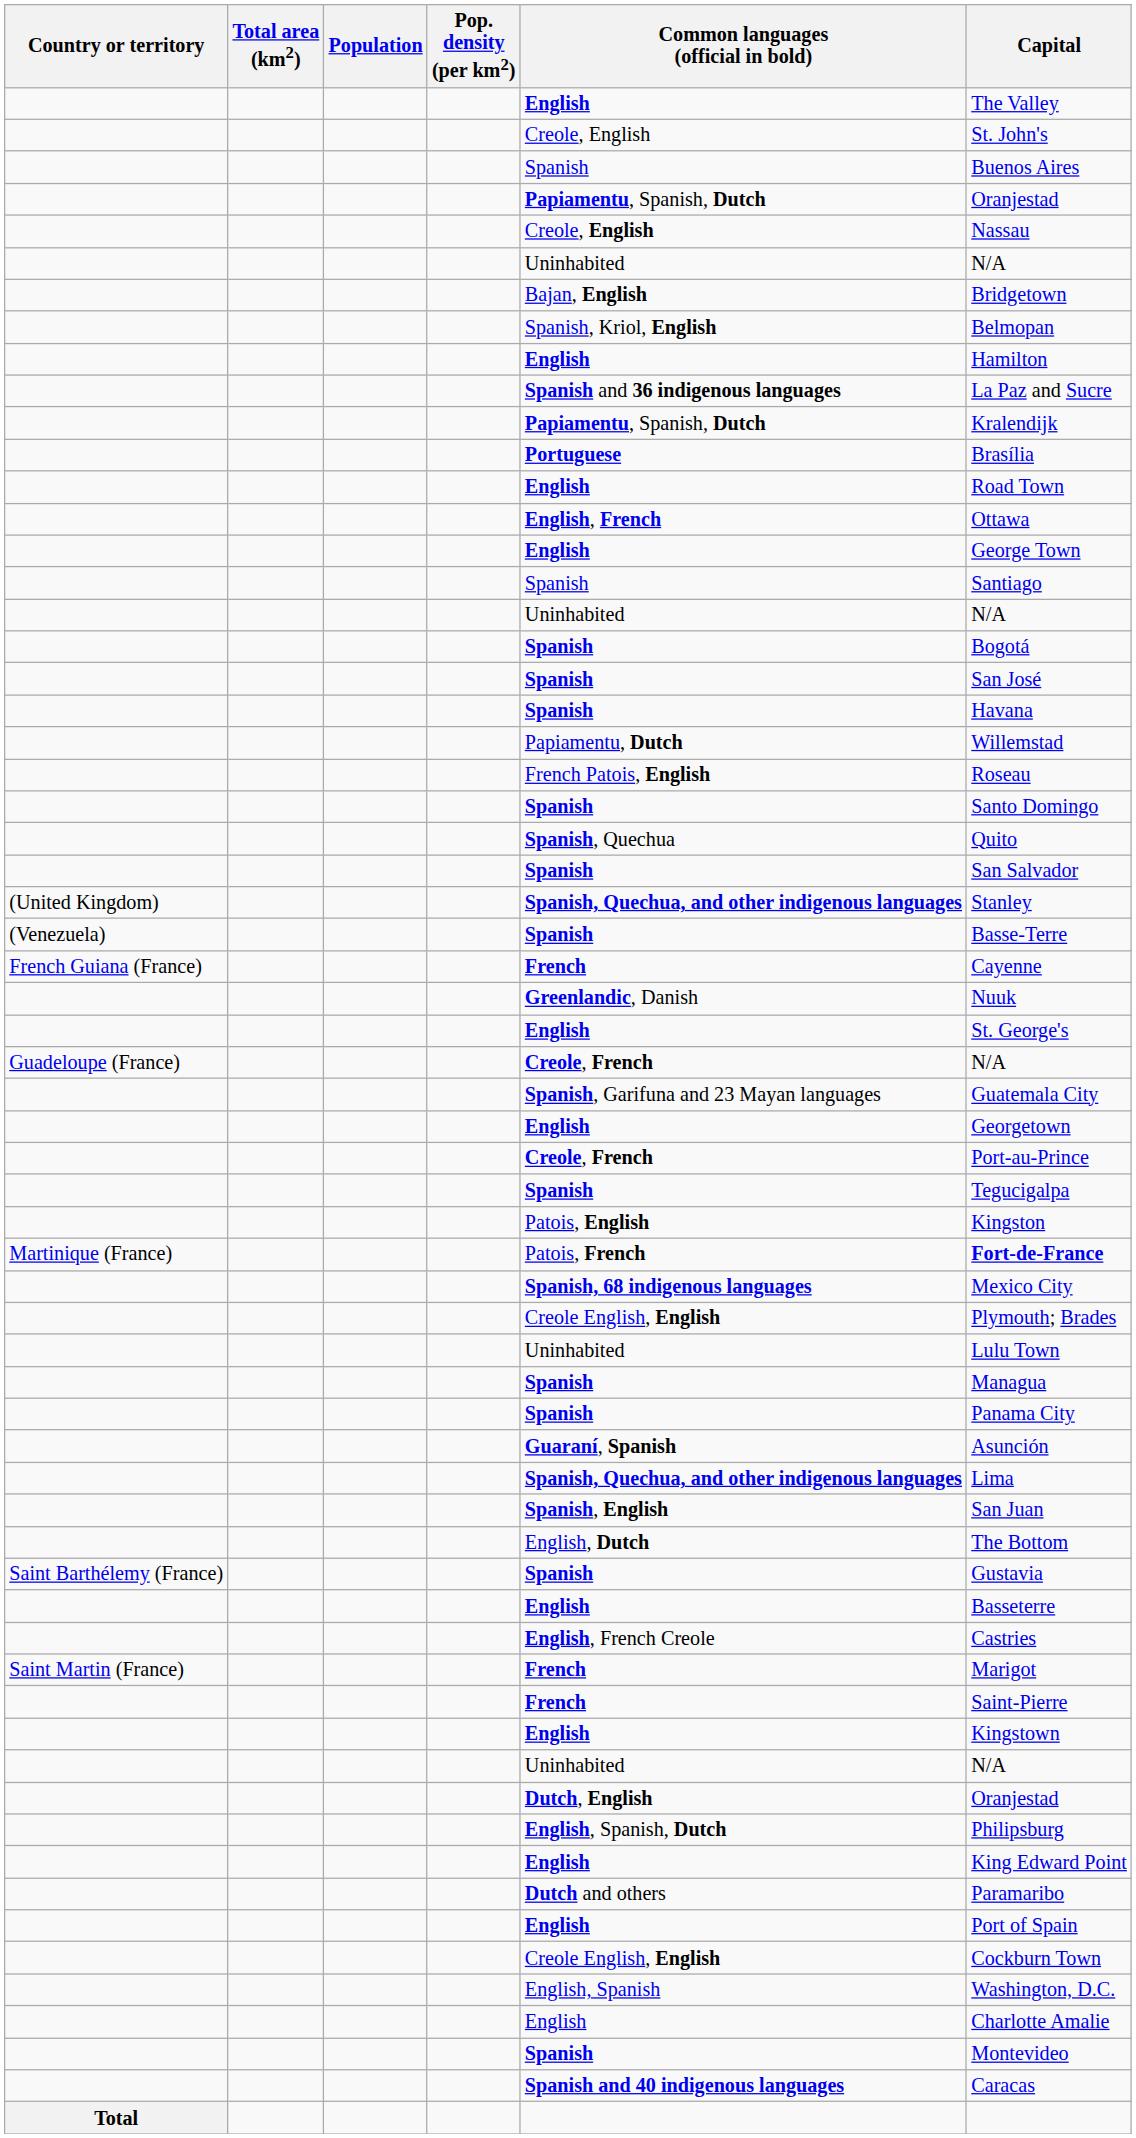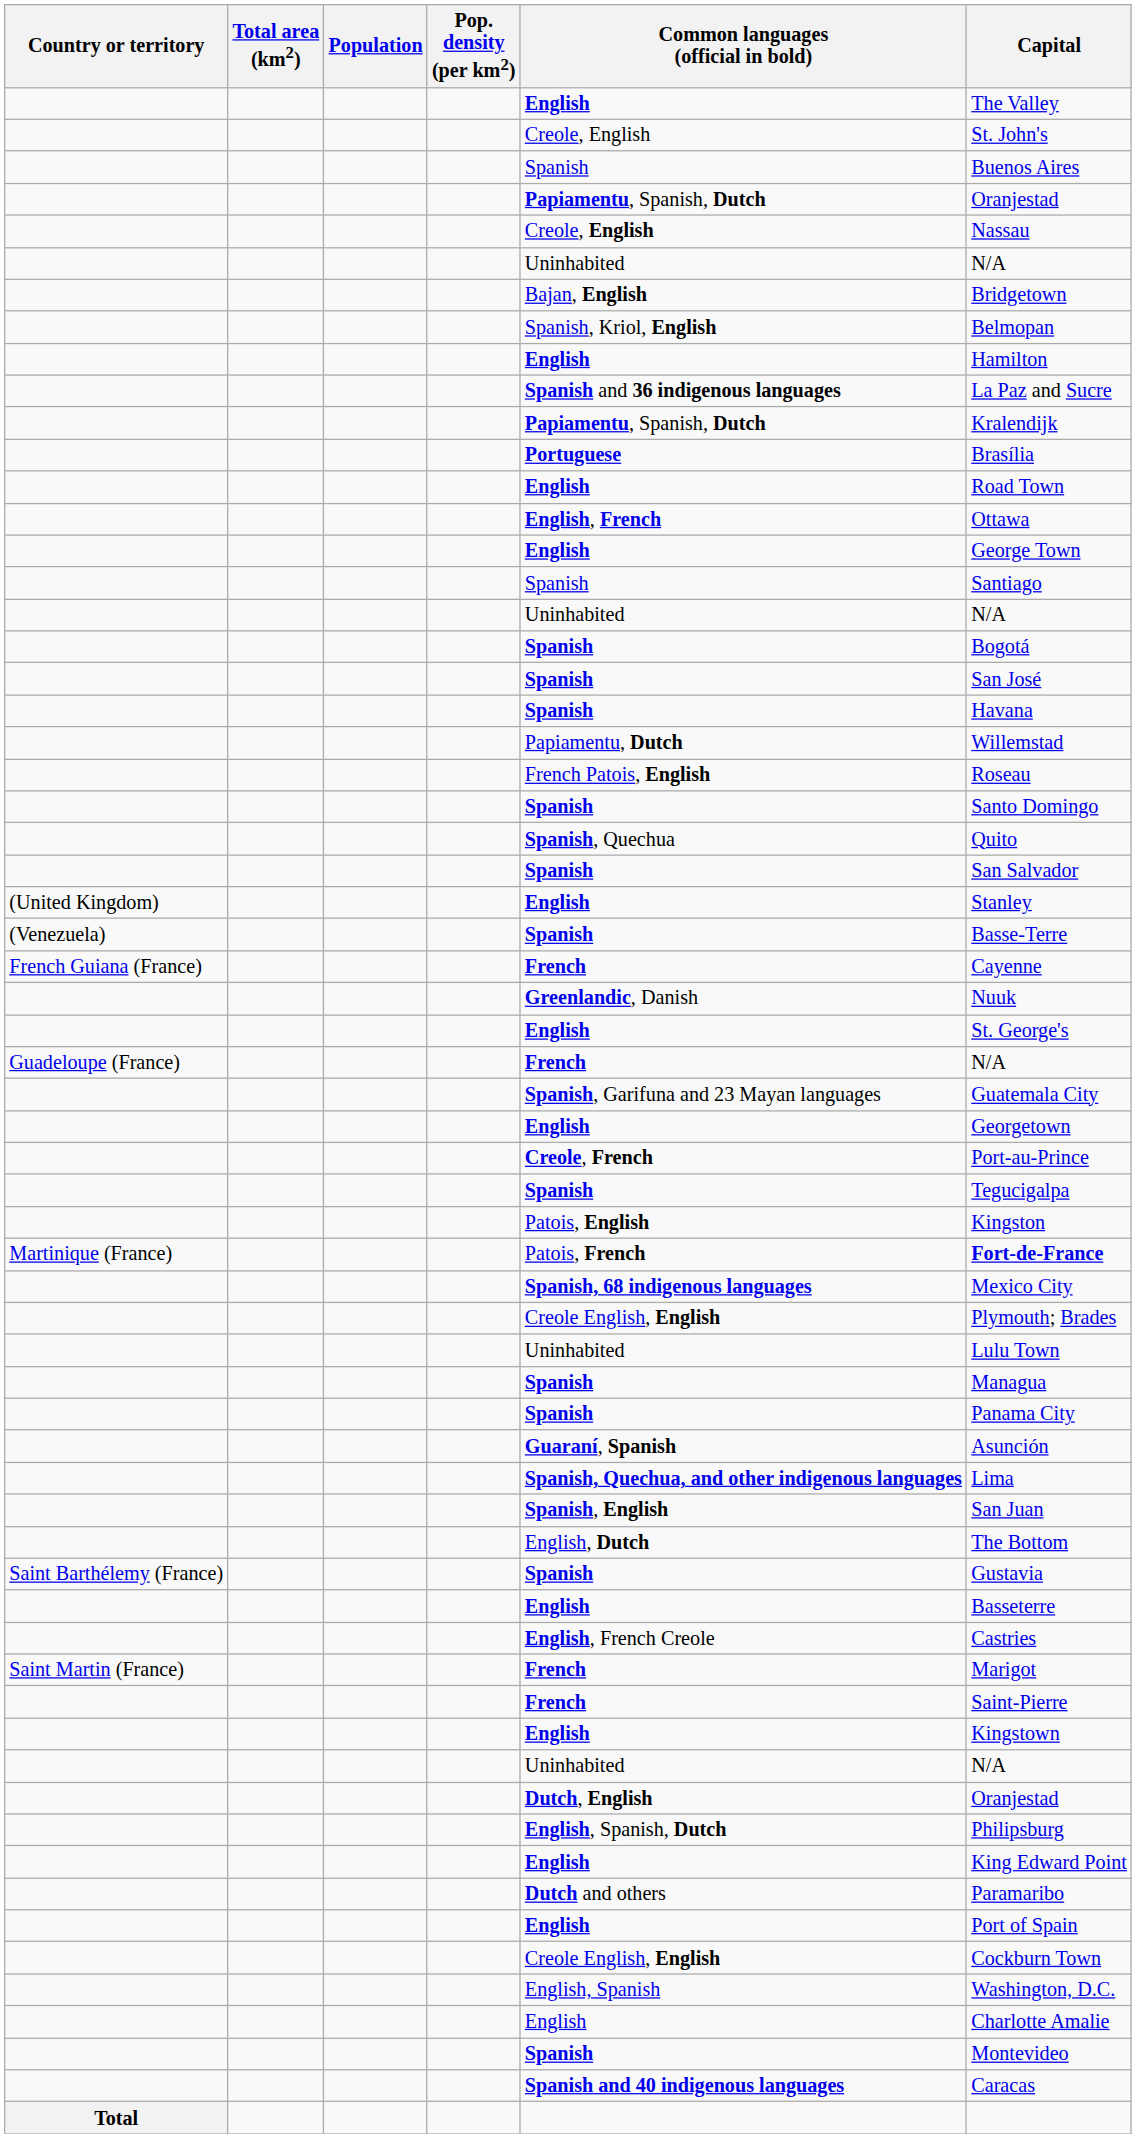 <table class="wikitable sortable" style="border:1px solid #aaa;">
 <tr style="background:#ececec;">
 <th>Country or territory</th>
 <th data-sort-type="number"><a href='#'>Total area</a><br>(km<sup>2</sup>)</th>
 <th data-sort-type="number"><a href='#'>Population</a><br></th>
 <th data-sort-type="number">Pop. <br> <a href='#'>density</a><br>(per km<sup>2</sup>)</th>
 <th>Common languages<br>(official in <strong>bold</strong>)</th>
 <th>Capital</th>
 </tr>
 <tr>
 <td style="text-align:left;"></td>
 <td style="text-align:right;"></td>
 <td style="text-align:right;"></td>
 <td style="text-align:right;"></td>
 <td><strong><a href='#'>English</a></strong></td>
 <td style="text-align:left;"><a href='#'>The Valley</a></td>
 </tr>
 <tr>
 <td style="text-align:left;"></td>
 <td style="text-align:right;"></td>
 <td style="text-align:right;"></td>
 <td style="text-align:right;"></td>
 <td><a href='#'>Creole</a>, English</td>
 <td style="text-align:left;"><a href='#'>St. John's</a></td>
 </tr>
 <tr>
 <td style="text-align:left;"></td>
 <td style="text-align:right;"></td>
 <td style="text-align:right;"></td>
 <td style="text-align:right;"></td>
 <td><a href='#'>Spanish</a></td>
 <td style="text-align:left;"><a href='#'>Buenos Aires</a></td>
 </tr>
 <tr>
 <td style="text-align:left;"></td>
 <td style="text-align:right;"></td>
 <td style="text-align:right;"></td>
 <td style="text-align:right;"></td>
 <td><strong><a href='#'>Papiamentu</a></strong>, Spanish, <strong>Dutch</strong></td>
 <td style="text-align:left;"><a href='#'>Oranjestad</a></td>
 </tr>
 <tr>
 <td style="text-align:left;"></td>
 <td style="text-align:right;"></td>
 <td style="text-align:right;"></td>
 <td style="text-align:right;"></td>
 <td><a href='#'>Creole</a>, <strong>English</strong></td>
 <td style="text-align:left;"><a href='#'>Nassau</a></td>
 </tr>
 <tr>
 <td style="text-align:left;"></td>
 <td style="text-align:right;"></td>
 <td style="text-align:right;"></td>
 <td style="text-align:right;"></td>
 <td>Uninhabited</td>
 <td style="text-align:left;">N/A</td>
 </tr>
 <tr>
 <td style="text-align:left;"></td>
 <td style="text-align:right;"></td>
 <td style="text-align:right;"></td>
 <td style="text-align:right;"></td>
 <td><a href='#'>Bajan</a>, <strong>English</strong></td>
 <td style="text-align:left;"><a href='#'>Bridgetown</a></td>
 </tr>
 <tr>
 <td style="text-align:left;"></td>
 <td style="text-align:right;"></td>
 <td style="text-align:right;"></td>
 <td style="text-align:right;"></td>
 <td><a href='#'>Spanish</a>, Kriol, <strong>English</strong></td>
 <td style="text-align:left;"><a href='#'>Belmopan</a></td>
 </tr>
 <tr>
 <td style="text-align:left;"></td>
 <td style="text-align:right;"></td>
 <td style="text-align:right;"></td>
 <td style="text-align:right;"></td>
 <td><strong><a href='#'>English</a></strong></td>
 <td style="text-align:left;"><a href='#'>Hamilton</a></td>
 </tr>
 <tr>
 <td style="text-align:left;"></td>
 <td style="text-align:right;"></td>
 <td style="text-align:right;"></td>
 <td style="text-align:right;"></td>
 <td><strong><a href='#'>Spanish</a></strong> and <strong>36 indigenous languages</strong></td>
 <td style="text-align:left;"><a href='#'>La Paz</a> and <a href='#'>Sucre</a></td>
 </tr>
 <tr>
 <td style="text-align:left;"></td>
 <td style="text-align:right;"></td>
 <td style="text-align:right;"></td>
 <td style="text-align:right;"></td>
 <td><strong><a href='#'>Papiamentu</a></strong>, Spanish, <strong>Dutch</strong></td>
 <td style="text-align:left;"><a href='#'>Kralendijk</a></td>
 </tr>
 <tr>
 <td style="text-align:left;"></td>
 <td style="text-align:right;"></td>
 <td style="text-align:right;"></td>
 <td style="text-align:right;"></td>
 <td><strong><a href='#'>Portuguese</a></strong></td>
 <td style="text-align:left;"><a href='#'>Brasília</a></td>
 </tr>
 <tr>
 <td style="text-align:left;"></td>
 <td style="text-align:right;"></td>
 <td style="text-align:right;"></td>
 <td style="text-align:right;"></td>
 <td><strong><a href='#'>English</a></strong></td>
 <td style="text-align:left;"><a href='#'>Road Town</a></td>
 </tr>
 <tr>
 <td style="text-align:left;"></td>
 <td style="text-align:right;"></td>
 <td style="text-align:right;"></td>
 <td style="text-align:right;"></td>
 <td><strong><a href='#'>English</a></strong>, <strong><a href='#'>French</a></strong></td>
 <td style="text-align:left;"><a href='#'>Ottawa</a></td>
 </tr>
 <tr>
 <td style="text-align:left;"></td>
 <td style="text-align:right;"></td>
 <td style="text-align:right;"></td>
 <td style="text-align:right;"></td>
 <td><strong><a href='#'>English</a></strong></td>
 <td style="text-align:left;"><a href='#'>George Town</a></td>
 </tr>
 <tr>
 <td style="text-align:left;"></td>
 <td style="text-align:right;"></td>
 <td style="text-align:right;"></td>
 <td style="text-align:right;"></td>
 <td><a href='#'>Spanish</a></td>
 <td style="text-align:left;"><a href='#'>Santiago</a></td>
 </tr>
 <tr>
 <td style="text-align:left;"></td>
 <td style="text-align:right;"></td>
 <td style="text-align:right;"></td>
 <td style="text-align:right;"></td>
 <td>Uninhabited</td>
 <td style="text-align:left;">N/A</td>
 </tr>
 <tr>
 <td style="text-align:left;"></td>
 <td style="text-align:right;"></td>
 <td style="text-align:right;"></td>
 <td style="text-align:right;"></td>
 <td><strong><a href='#'>Spanish</a></strong></td>
 <td style="text-align:left;"><a href='#'>Bogotá</a></td>
 </tr>
 <tr>
 <td style="text-align:left;"></td>
 <td style="text-align:right;"></td>
 <td style="text-align:right;"></td>
 <td style="text-align:right;"></td>
 <td><strong><a href='#'>Spanish</a></strong></td>
 <td style="text-align:left;"><a href='#'>San José</a></td>
 </tr>
 <tr>
 <td style="text-align:left;"></td>
 <td style="text-align:right;"></td>
 <td style="text-align:right;"></td>
 <td style="text-align:right;"></td>
 <td><strong><a href='#'>Spanish</a></strong></td>
 <td style="text-align:left;"><a href='#'>Havana</a></td>
 </tr>
 <tr>
 <td style="text-align:left;"></td>
 <td style="text-align:right;"></td>
 <td style="text-align:right;"></td>
 <td style="text-align:right;"></td>
 <td><a href='#'>Papiamentu</a>, <strong>Dutch</strong></td>
 <td style="text-align:left;"><a href='#'>Willemstad</a></td>
 </tr>
 <tr>
 <td style="text-align:left;"></td>
 <td style="text-align:right;"></td>
 <td style="text-align:right;"></td>
 <td style="text-align:right;"></td>
 <td><a href='#'>French Patois</a>, <strong>English</strong></td>
 <td style="text-align:left;"><a href='#'>Roseau</a></td>
 </tr>
 <tr>
 <td style="text-align:left;"></td>
 <td style="text-align:right;"></td>
 <td style="text-align:right;"></td>
 <td style="text-align:right;"></td>
 <td><strong><a href='#'>Spanish</a></strong></td>
 <td style="text-align:left;"><a href='#'>Santo Domingo</a></td>
 </tr>
 <tr>
 <td style="text-align:left;"></td>
 <td style="text-align:right;"></td>
 <td style="text-align:right;"></td>
 <td style="text-align:right;"></td>
 <td><strong><a href='#'>Spanish</a></strong>, Quechua</td>
 <td style="text-align:left;"><a href='#'>Quito</a></td>
 </tr>
 <tr>
 <td style="text-align:left;"></td>
 <td style="text-align:right;"></td>
 <td style="text-align:right;"></td>
 <td style="text-align:right;"></td>
 <td><strong><a href='#'>Spanish</a></strong></td>
 <td style="text-align:left;"><a href='#'>San Salvador</a></td>
 </tr>
 <tr>
 <td style="text-align:left;"> (United Kingdom)</td>
 <td style="text-align:right;"></td>
 <td style="text-align:right;"></td>
 <td style="text-align:right;"></td>
-<td><strong><a href='#'>Spanish, Quechua, and other indigenous languages</a></strong></td>
+<td><strong><a href='#'>English</a></strong></td>
 <td style="text-align:left;"><a href='#'>Stanley</a></td>
 </tr>
 <tr>
 <td style="text-align:left;"> (Venezuela)</td>
 <td style="text-align:right;"></td>
 <td style="text-align:right;"></td>
 <td style="text-align:right;"></td>
 <td><a href='#'><strong>Spanish</strong></a></td>
 <td style="text-align:left;"><a href='#'>Basse-Terre</a></td>
 </tr>
 <tr>
 <td style="text-align:left;"> <a href='#'>French Guiana</a> (France)</td>
 <td style="text-align:right;"></td>
 <td style="text-align:right;"></td>
 <td style="text-align:right;"></td>
 <td><strong><a href='#'>French</a></strong></td>
 <td style="text-align:left;"><a href='#'>Cayenne</a></td>
 </tr>
 <tr>
 <td style="text-align:left;"></td>
 <td style="text-align:right;"></td>
 <td style="text-align:right;"></td>
 <td style="text-align:right;"></td>
 <td><strong><a href='#'>Greenlandic</a></strong>, Danish</td>
 <td style="text-align:left;"><a href='#'>Nuuk</a></td>
 </tr>
 <tr>
 <td style="text-align:left;"></td>
 <td style="text-align:right;"></td>
 <td style="text-align:right;"></td>
 <td style="text-align:right;"></td>
 <td><strong><a href='#'>English</a></strong></td>
 <td style="text-align:left;"><a href='#'>St. George's</a></td>
 </tr>
 <tr>
 <td style="text-align:left;"> <a href='#'>Guadeloupe</a> (France)</td>
 <td style="text-align:right;"></td>
 <td style="text-align:right;"></td>
 <td style="text-align:right;"></td>
-<td><strong><a href='#'>Creole</a></strong>, <strong>French</strong></td>
+<td><strong><a href='#'>French</a></strong></td>
 <td style="text-align:left;">N/A</td>
 </tr>
 <tr>
 <td style="text-align:left;"></td>
 <td style="text-align:right;"></td>
 <td style="text-align:right;"></td>
 <td style="text-align:right;"></td>
 <td><strong><a href='#'>Spanish</a></strong>, Garifuna and 23 Mayan languages</td>
 <td style="text-align:left;"><a href='#'>Guatemala City</a></td>
 </tr>
 <tr>
 <td style="text-align:left;"></td>
 <td style="text-align:right;"></td>
 <td style="text-align:right;"></td>
 <td style="text-align:right;"></td>
 <td><strong><a href='#'>English</a></strong></td>
 <td style="text-align:left;"><a href='#'>Georgetown</a></td>
 </tr>
 <tr>
 <td style="text-align:left;"></td>
 <td style="text-align:right;"></td>
 <td style="text-align:right;"></td>
 <td style="text-align:right;"></td>
 <td><strong><a href='#'>Creole</a></strong>, <strong>French</strong></td>
 <td style="text-align:left;"><a href='#'>Port-au-Prince</a></td>
 </tr>
 <tr>
 <td style="text-align:left;"></td>
 <td style="text-align:right;"></td>
 <td style="text-align:right;"></td>
 <td style="text-align:right;"></td>
 <td><strong><a href='#'>Spanish</a></strong></td>
 <td style="text-align:left;"><a href='#'>Tegucigalpa</a></td>
 </tr>
 <tr>
 <td style="text-align:left;"></td>
 <td style="text-align:right;"></td>
 <td style="text-align:right;"></td>
 <td style="text-align:right;"></td>
 <td><a href='#'>Patois</a>, <strong>English</strong></td>
 <td style="text-align:left;"><a href='#'>Kingston</a></td>
 </tr>
 <tr>
 <td style="text-align:left;"> <a href='#'>Martinique</a> (France)</td>
 <td style="text-align:right;"></td>
 <td style="text-align:right;"></td>
 <td style="text-align:right;"></td>
 <td><a href='#'>Patois</a>, <strong>French</strong></td>
 <td style="text-align:left;"><strong><a href='#'>Fort-de-France</a></strong></td>
 </tr>
 <tr>
 <td style="text-align:left;"></td>
 <td style="text-align:right;"></td>
 <td style="text-align:right;"></td>
 <td style="text-align:right;"></td>
 <td><strong><a href='#'>Spanish, 68 indigenous languages</a></strong></td>
 <td style="text-align:left;"><a href='#'>Mexico City</a></td>
 </tr>
 <tr>
 <td style="text-align:left;"></td>
 <td style="text-align:right;"></td>
 <td style="text-align:right;"></td>
 <td style="text-align:right;"></td>
 <td><a href='#'>Creole English</a>, <strong>English</strong></td>
 <td style="text-align:left;"><a href='#'>Plymouth</a>; <a href='#'>Brades</a></td>
 </tr>
 <tr>
 <td style="text-align:left;"></td>
 <td style="text-align:right;"></td>
 <td style="text-align:right;"></td>
 <td style="text-align:right;"></td>
 <td>Uninhabited</td>
 <td style="text-align:left;"><a href='#'>Lulu Town</a></td>
 </tr>
 <tr>
 <td style="text-align:left;"></td>
 <td style="text-align:right;"></td>
 <td style="text-align:right;"></td>
 <td style="text-align:right;"></td>
 <td><strong><a href='#'>Spanish</a></strong></td>
 <td style="text-align:left;"><a href='#'>Managua</a></td>
 </tr>
 <tr>
 <td style="text-align:left;"></td>
 <td style="text-align:right;"></td>
 <td style="text-align:right;"></td>
 <td style="text-align:right;"></td>
 <td><strong><a href='#'>Spanish</a></strong></td>
 <td style="text-align:left;"><a href='#'>Panama City</a></td>
 </tr>
 <tr>
 <td style="text-align:left;"></td>
 <td style="text-align:right;"></td>
 <td style="text-align:right;"></td>
 <td style="text-align:right;"></td>
 <td><strong><a href='#'>Guaraní</a></strong>, <strong>Spanish</strong></td>
 <td style="text-align:left;"><a href='#'>Asunción</a></td>
 </tr>
 <tr>
 <td style="text-align:left;"></td>
 <td style="text-align:right;"></td>
 <td style="text-align:right;"></td>
 <td style="text-align:right;"></td>
 <td><strong><a href='#'>Spanish, Quechua, and other indigenous languages</a></strong></td>
 <td style="text-align:left;"><a href='#'>Lima</a></td>
 </tr>
 <tr>
 <td style="text-align:left;"></td>
 <td style="text-align:right;"></td>
 <td style="text-align:right;"></td>
 <td style="text-align:right;"></td>
 <td><strong><a href='#'>Spanish</a></strong>, <strong>English</strong></td>
 <td style="text-align:left;"><a href='#'>San Juan</a></td>
 </tr>
 <tr>
 <td style="text-align:left;"></td>
 <td style="text-align:right;"></td>
 <td style="text-align:right;"></td>
 <td style="text-align:right;"></td>
 <td><a href='#'>English</a>, <strong>Dutch</strong></td>
 <td style="text-align:left;"><a href='#'>The Bottom</a></td>
 </tr>
 <tr>
 <td style="text-align:left;"> <a href='#'>Saint Barthélemy</a> (France)</td>
 <td style="text-align:right;"></td>
 <td style="text-align:right;"></td>
 <td style="text-align:right;"></td>
 <td><strong><a href='#'>Spanish</a></strong></td>
 <td style="text-align:left;"><a href='#'>Gustavia</a></td>
 </tr>
 <tr>
 <td style="text-align:left;"></td>
 <td style="text-align:right;"></td>
 <td style="text-align:right;"></td>
 <td style="text-align:right;"></td>
 <td><strong><a href='#'>English</a></strong></td>
 <td style="text-align:left;"><a href='#'>Basseterre</a></td>
 </tr>
 <tr>
 <td style="text-align:left;"></td>
 <td style="text-align:right;"></td>
 <td style="text-align:right;"></td>
 <td style="text-align:right;"></td>
 <td><strong><a href='#'>English</a></strong>, French Creole</td>
 <td style="text-align:left;"><a href='#'>Castries</a></td>
 </tr>
 <tr>
 <td style="text-align:left;"> <a href='#'>Saint Martin</a> (France)</td>
 <td style="text-align:right;"></td>
 <td style="text-align:right;"></td>
 <td style="text-align:right;"></td>
 <td><strong><a href='#'>French</a></strong></td>
 <td style="text-align:left;"><a href='#'>Marigot</a></td>
 </tr>
 <tr>
 <td style="text-align:left;"></td>
 <td style="text-align:right;"></td>
 <td style="text-align:right;"></td>
 <td style="text-align:right;"></td>
 <td><strong><a href='#'>French</a></strong></td>
 <td style="text-align:left;"><a href='#'>Saint-Pierre</a></td>
 </tr>
 <tr>
 <td style="text-align:left;"></td>
 <td style="text-align:right;"></td>
 <td style="text-align:right;"></td>
 <td style="text-align:right;"></td>
 <td><strong><a href='#'>English</a></strong></td>
 <td style="text-align:left;"><a href='#'>Kingstown</a></td>
 </tr>
 <tr>
 <td style="text-align:left;"></td>
 <td style="text-align:right;"></td>
 <td style="text-align:right;"></td>
 <td style="text-align:right;"></td>
 <td>Uninhabited</td>
 <td style="text-align:left;">N/A</td>
 </tr>
 <tr>
 <td style="text-align:left;"></td>
 <td style="text-align:right;"></td>
 <td style="text-align:right;"></td>
 <td style="text-align:right;"></td>
 <td><strong><a href='#'>Dutch</a></strong>, <strong>English</strong></td>
 <td style="text-align:left;"><a href='#'>Oranjestad</a></td>
 </tr>
 <tr>
 <td style="text-align:left;"></td>
 <td style="text-align:right;"></td>
 <td style="text-align:right;"></td>
 <td style="text-align:right;"></td>
 <td><strong><a href='#'>English</a></strong>, Spanish, <strong>Dutch</strong></td>
 <td style="text-align:left;"><a href='#'>Philipsburg</a></td>
 </tr>
 <tr>
 <td style="text-align:left;"></td>
 <td style="text-align:right;"></td>
 <td style="text-align:right;"></td>
 <td style="text-align:right;"></td>
 <td><strong><a href='#'>English</a></strong></td>
 <td style="text-align:left;"><a href='#'>King Edward Point</a></td>
 </tr>
 <tr>
 <td style="text-align:left;"></td>
 <td style="text-align:right;"></td>
 <td style="text-align:right;"></td>
 <td style="text-align:right;"></td>
 <td><strong><a href='#'>Dutch</a></strong> and others</td>
 <td style="text-align:left;"><a href='#'>Paramaribo</a></td>
 </tr>
 <tr>
 <td style="text-align:left;"></td>
 <td style="text-align:right;"></td>
 <td style="text-align:right;"></td>
 <td style="text-align:right;"></td>
 <td><strong><a href='#'>English</a></strong></td>
 <td style="text-align:left;"><a href='#'>Port of Spain</a></td>
 </tr>
 <tr>
 <td style="text-align:left;"></td>
 <td style="text-align:right;"></td>
 <td style="text-align:right;"></td>
 <td style="text-align:right;"></td>
 <td><a href='#'>Creole English</a>, <strong>English</strong></td>
 <td style="text-align:left;"><a href='#'>Cockburn Town</a></td>
 </tr>
 <tr>
 <td style="text-align:left;"></td>
 <td style="text-align:right;"></td>
 <td style="text-align:right;"></td>
 <td style="text-align:right;"></td>
 <td><a href='#'>English, Spanish</a></td>
 <td style="text-align:left;"><a href='#'>Washington, D.C.</a></td>
 </tr>
 <tr>
 <td style="text-align:left;"></td>
 <td style="text-align:right;"></td>
 <td style="text-align:right;"></td>
 <td style="text-align:right;"></td>
 <td><a href='#'>English</a></td>
 <td style="text-align:left;"><a href='#'>Charlotte Amalie</a></td>
 </tr>
 <tr>
 <td style="text-align:left;"></td>
 <td style="text-align:right;"></td>
 <td style="text-align:right;"></td>
 <td style="text-align:right;"></td>
 <td><strong><a href='#'>Spanish</a></strong></td>
 <td style="text-align:left;"><a href='#'>Montevideo</a></td>
 </tr>
 <tr>
 <td style="text-align:left;"></td>
 <td style="text-align:right;"></td>
 <td style="text-align:right;"></td>
 <td style="text-align:right;"></td>
 <td><strong><a href='#'>Spanish and 40 indigenous languages</a></strong></td>
 <td style="text-align:left;"><a href='#'>Caracas</a></td>
 </tr>
 <tr class="sortbottom">
 <th>Total</th>
 <td style="text-align:right;"></td>
 <td style="text-align:right;"></td>
 <td style="text-align:right;"></td>
 <td></td>
 <td></td>
 </tr>
 </table>
